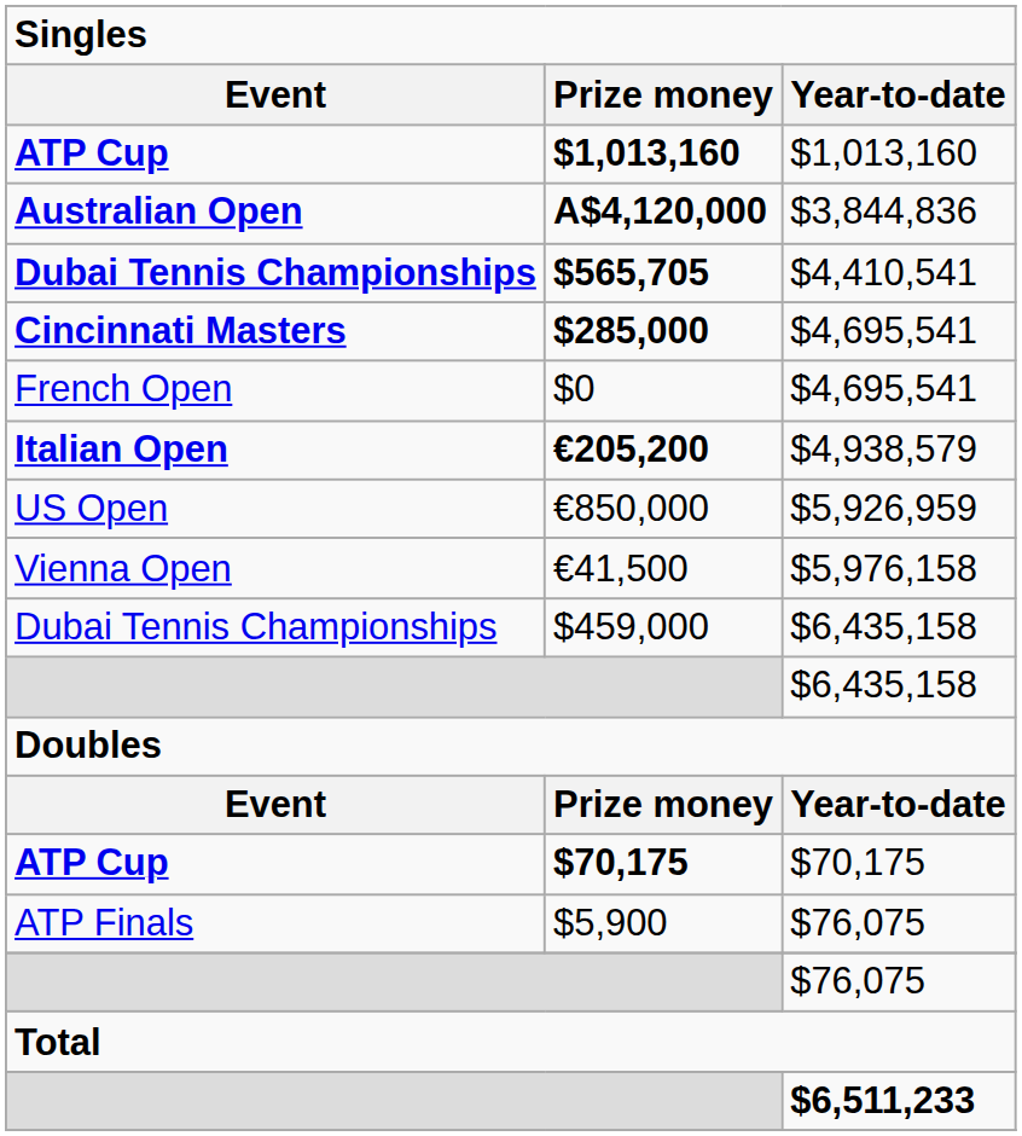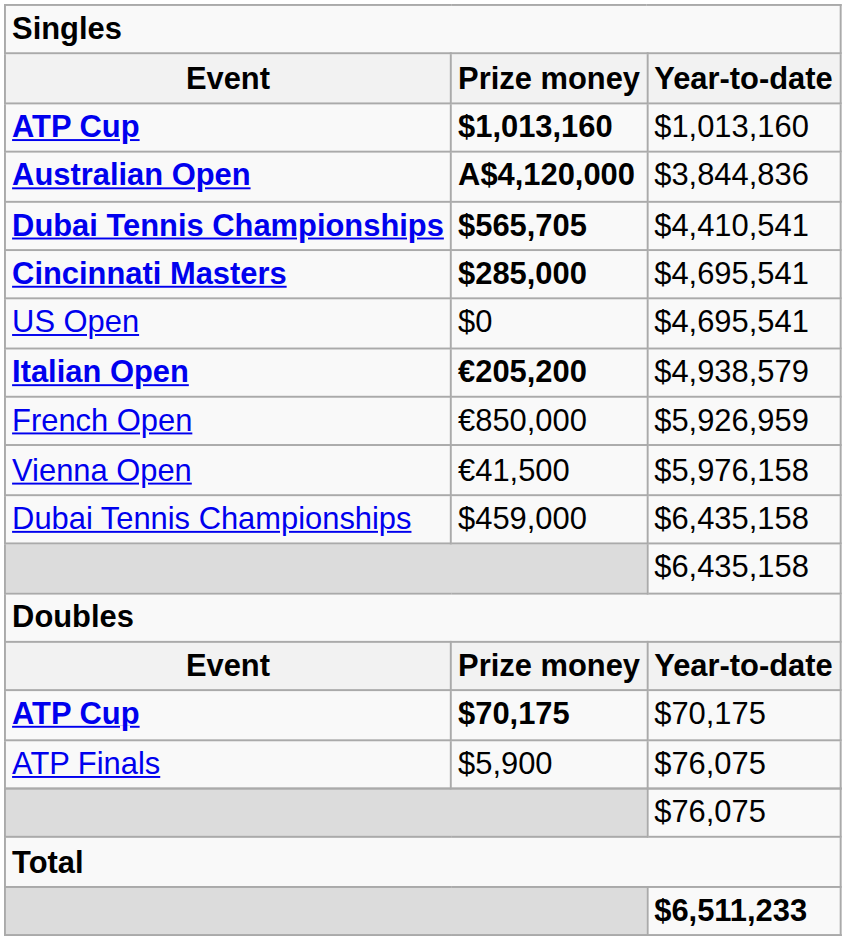 <table class="wikitable sortable">
 <tr>
 <td colspan=3><strong>Singles</strong></td>
 </tr>
 <tr>
 <th>Event</th>
 <th>Prize money</th>
 <th>Year-to-date</th>
 </tr>
 <tr>
 <td><strong><a href='#'>ATP Cup</a></strong></td>
 <td><strong>$1,013,160</strong></td>
 <td>$1,013,160</td>
 </tr>
 <tr>
 <td><strong><a href='#'>Australian Open</a></strong></td>
 <td><strong>A$4,120,000</strong></td>
 <td>$3,844,836</td>
 </tr>
 <tr>
 <td><strong><a href='#'>Dubai Tennis Championships</a></strong></td>
 <td><strong>$565,705</strong></td>
 <td>$4,410,541</td>
 </tr>
 <tr>
 <td><strong><a href='#'>Cincinnati Masters</a></strong></td>
 <td><strong>$285,000</strong></td>
 <td>$4,695,541</td>
 </tr>
 <tr>
-<td><a href='#'>French Open</a></td>
+<td><a href='#'>US Open</a></td>
 <td>$0</td>
 <td>$4,695,541</td>
 </tr>
 <tr>
 <td><strong><a href='#'>Italian Open</a></strong></td>
 <td><strong>€205,200</strong></td>
 <td>$4,938,579</td>
 </tr>
 <tr>
-<td><a href='#'>US Open</a></td>
+<td><a href='#'>French Open</a></td>
 <td>€850,000</td>
 <td>$5,926,959</td>
 </tr>
 <tr>
 <td><a href='#'>Vienna Open</a></td>
 <td>€41,500</td>
 <td>$5,976,158</td>
 </tr>
 <tr>
 <td><a href='#'>Dubai Tennis Championships</a></td>
 <td>$459,000</td>
 <td>$6,435,158</td>
 </tr>
 <tr class="sortbottom">
 <td colspan=2 bgcolor=#DCDCDC></td>
 <td>$6,435,158</td>
 </tr>
 <tr>
 <td colspan=3><strong>Doubles</strong></td>
 </tr>
 <tr>
 <th>Event</th>
 <th>Prize money</th>
 <th>Year-to-date</th>
 </tr>
 <tr>
 <td><strong><a href='#'>ATP Cup</a></strong></td>
 <td><strong>$70,175</strong></td>
 <td>$70,175</td>
 </tr>
 <tr>
 <td><a href='#'>ATP Finals</a></td>
 <td>$5,900</td>
 <td>$76,075</td>
 </tr>
 <tr>
 </tr>
 <tr class="sortbottom">
 <td colspan=2 bgcolor=#DCDCDC></td>
 <td>$76,075</td>
 </tr>
 <tr>
 <td colspan=3><strong>Total</strong></td>
 </tr>
 <tr class="sortbottom">
 <td colspan=2 bgcolor=#DCDCDC></td>
 <td><strong>$6,511,233</strong></td>
 </tr>
 <tr>
 </tr>
 </table>
